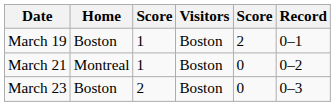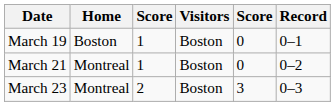 <table class="wikitable">
 <tr>
 <th>Date</th>
 <th>Home</th>
 <th>Score</th>
 <th>Visitors</th>
 <th>Score</th>
 <th>Record</th>
 </tr>
 <tr>
 <td>March 19</td>
 <td>Boston</td>
 <td>1</td>
 <td>Boston</td>
-<td>2</td>
+<td>0</td>
 <td>0–1</td>
 </tr>
 <tr>
 <td>March 21</td>
 <td>Montreal</td>
 <td>1</td>
 <td>Boston</td>
 <td>0</td>
 <td>0–2</td>
 </tr>
 <tr>
 <td>March 23</td>
-<td>Boston</td>
+<td>Montreal</td>
 <td>2</td>
 <td>Boston</td>
-<td>0</td>
+<td>3</td>
 <td>0–3</td>
 </tr>
 </table>
